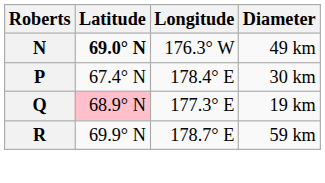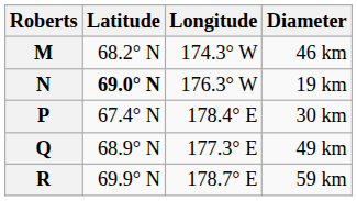 <table class="wikitable" style="text-align: right;">
 <tr>
 <th scope="col">Roberts</th>
 <th scope="col">Latitude</th>
 <th scope="col">Longitude</th>
 <th scope="col">Diameter</th>
 </tr>
 <tr>
+<th scope="row">M</th>
+<td>68.2° N</td>
+<td>174.3° W</td>
+<td>46 km</td>
+</tr>
+<tr>
 <th scope="row">N</th>
 <td><strong>69.0° N</strong></td>
 <td>176.3° W</td>
-<td>49 km</td>
+<td>19 km</td>
 </tr>
 <tr>
 <th scope="row">P</th>
 <td>67.4° N</td>
 <td>178.4° E</td>
 <td>30 km</td>
 </tr>
 <tr>
 <th scope="row">Q</th>
-<td style="background: pink;">68.9° N</td>
+<td>68.9° N</td>
 <td>177.3° E</td>
-<td>19 km</td>
+<td>49 km</td>
 </tr>
 <tr>
 <th scope="row">R</th>
 <td>69.9° N</td>
 <td>178.7° E</td>
 <td>59 km</td>
 </tr>
 </table>
